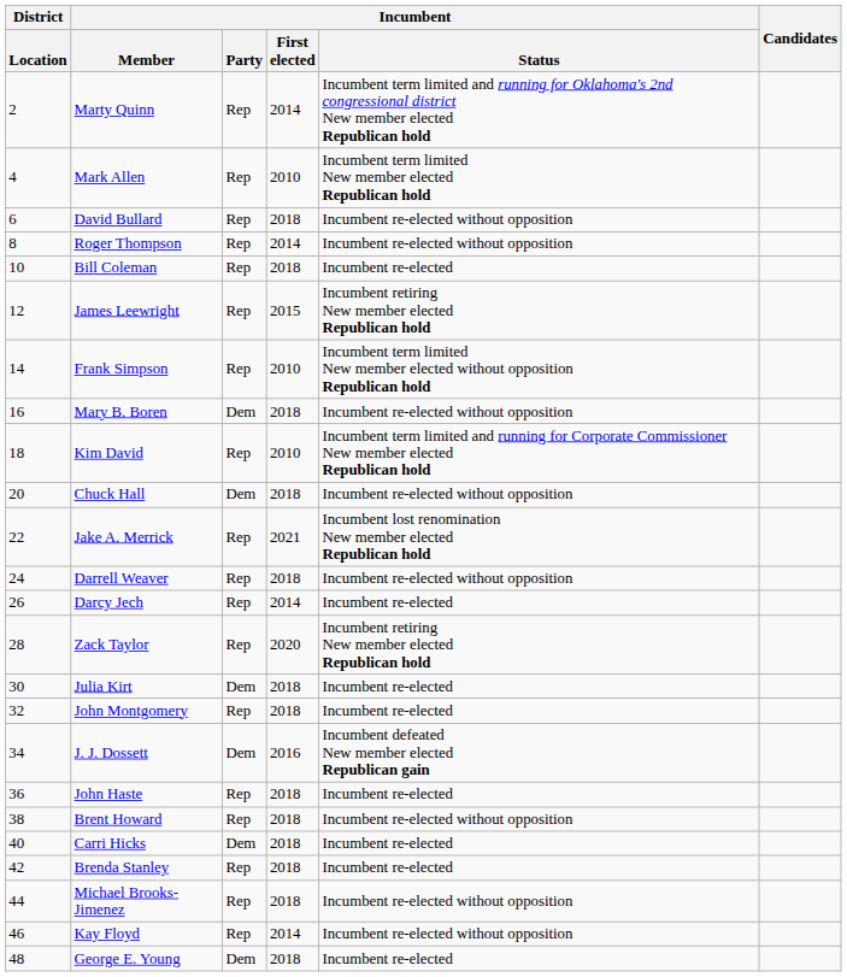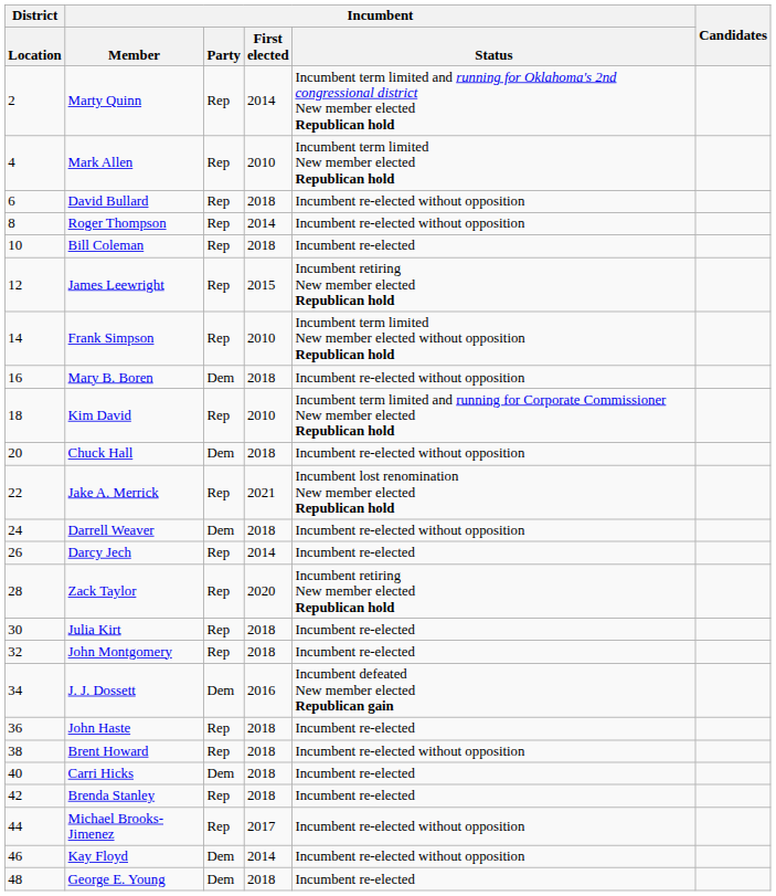 <table class="wikitable sortable">
 <tr>
 <th colspan=1>District</th>
 <th colspan=4>Incumbent</th>
 <th rowspan=2 class="unsortable">Candidates</th>
 </tr>
 <tr valign=bottom>
 <th>Location</th>
 <th>Member</th>
 <th>Party</th>
 <th>First<br>elected</th>
 <th>Status</th>
 </tr>
 <tr>
 <td>2</td>
 <td><a href='#'>Marty Quinn</a></td>
 <td>Rep</td>
 <td>2014</td>
 <td>Incumbent term limited and <em><a href='#'>running for Oklahoma's 2nd congressional district</a></em><br> New member elected<br><strong>Republican hold</strong></td>
 <td nowrap></td>
 </tr>
 <tr>
 <td>4</td>
 <td><a href='#'>Mark Allen</a></td>
 <td>Rep</td>
 <td>2010</td>
 <td>Incumbent term limited<br> New member elected<br><strong>Republican hold</strong></td>
 <td nowrap></td>
 </tr>
 <tr>
 <td>6</td>
 <td><a href='#'>David Bullard</a></td>
 <td>Rep</td>
 <td>2018</td>
 <td>Incumbent re-elected without opposition</td>
 <td nowrap></td>
 </tr>
 <tr>
 <td>8</td>
 <td><a href='#'>Roger Thompson</a></td>
 <td>Rep</td>
 <td>2014</td>
 <td>Incumbent re-elected without opposition</td>
 <td nowrap></td>
 </tr>
 <tr>
 <td>10</td>
 <td><a href='#'>Bill Coleman</a></td>
 <td>Rep</td>
 <td>2018</td>
 <td>Incumbent re-elected</td>
 <td nowrap></td>
 </tr>
 <tr>
 <td>12</td>
 <td><a href='#'>James Leewright</a></td>
 <td>Rep</td>
 <td>2015</td>
 <td>Incumbent retiring<br> New member elected<br><strong>Republican hold</strong></td>
 <td nowrap></td>
 </tr>
 <tr>
 <td>14</td>
 <td><a href='#'>Frank Simpson</a></td>
 <td>Rep</td>
 <td>2010</td>
 <td>Incumbent term limited<br>New member elected without opposition<br><strong>Republican hold</strong></td>
 <td nowrap></td>
 </tr>
 <tr>
 <td>16</td>
 <td><a href='#'>Mary B. Boren</a></td>
 <td>Dem</td>
 <td>2018</td>
 <td>Incumbent re-elected without opposition</td>
 <td nowrap></td>
 </tr>
 <tr>
 <td>18</td>
 <td><a href='#'>Kim David</a></td>
 <td>Rep</td>
 <td>2010</td>
 <td>Incumbent term limited and <a href='#'>running for Corporate Commissioner</a> <br> New member elected <br><strong>Republican hold</strong></td>
 <td nowrap></td>
 </tr>
 <tr>
 <td>20</td>
 <td><a href='#'>Chuck Hall</a></td>
 <td>Dem</td>
 <td>2018</td>
 <td>Incumbent re-elected without opposition</td>
 <td nowrap></td>
 </tr>
 <tr>
 <td>22</td>
 <td><a href='#'>Jake A. Merrick</a></td>
 <td>Rep</td>
 <td>2021</td>
 <td>Incumbent lost renomination<br>New member elected<br><strong>Republican hold</strong></td>
 <td nowrap></td>
 </tr>
 <tr>
 <td>24</td>
 <td><a href='#'>Darrell Weaver</a></td>
-<td>Rep</td>
+<td>Dem</td>
 <td>2018</td>
 <td>Incumbent re-elected without opposition</td>
 <td nowrap></td>
 </tr>
 <tr>
 <td>26</td>
 <td><a href='#'>Darcy Jech</a></td>
 <td>Rep</td>
 <td>2014</td>
 <td>Incumbent re-elected</td>
 <td nowrap></td>
 </tr>
 <tr>
 <td>28</td>
 <td><a href='#'>Zack Taylor</a></td>
 <td>Rep</td>
 <td>2020</td>
 <td>Incumbent retiring<br>New member elected<br><strong>Republican hold</strong></td>
 <td nowrap></td>
 </tr>
 <tr>
 <td>30</td>
 <td><a href='#'>Julia Kirt</a></td>
-<td>Dem</td>
+<td>Rep</td>
 <td>2018</td>
 <td>Incumbent re-elected</td>
 <td nowrap></td>
 </tr>
 <tr>
 <td>32</td>
 <td><a href='#'>John Montgomery</a></td>
 <td>Rep</td>
 <td>2018</td>
 <td>Incumbent re-elected</td>
 <td nowrap></td>
 </tr>
 <tr>
 <td>34</td>
 <td><a href='#'>J. J. Dossett</a></td>
 <td>Dem</td>
 <td>2016</td>
 <td>Incumbent defeated<br>New member elected<br><strong>Republican gain</strong></td>
 <td nowrap></td>
 </tr>
 <tr>
 <td>36</td>
 <td><a href='#'>John Haste</a></td>
 <td>Rep</td>
 <td>2018</td>
 <td>Incumbent re-elected</td>
 <td nowrap></td>
 </tr>
 <tr>
 <td>38</td>
 <td><a href='#'>Brent Howard</a></td>
 <td>Rep</td>
 <td>2018</td>
 <td>Incumbent re-elected without opposition</td>
 <td nowrap></td>
 </tr>
 <tr>
 <td>40</td>
 <td><a href='#'>Carri Hicks</a></td>
 <td>Dem</td>
 <td>2018</td>
 <td>Incumbent re-elected</td>
 <td nowrap></td>
 </tr>
 <tr>
 <td>42</td>
 <td><a href='#'>Brenda Stanley</a></td>
 <td>Rep</td>
 <td>2018</td>
 <td>Incumbent re-elected</td>
 <td nowrap></td>
 </tr>
 <tr>
 <td>44</td>
 <td><a href='#'>Michael Brooks-Jimenez</a></td>
 <td>Rep</td>
-<td>2018</td>
+<td>2017</td>
 <td>Incumbent re-elected without opposition</td>
 <td nowrap></td>
 </tr>
 <tr>
 <td>46</td>
 <td><a href='#'>Kay Floyd</a></td>
-<td>Rep</td>
+<td>Dem</td>
 <td>2014</td>
 <td>Incumbent re-elected without opposition</td>
 <td nowrap></td>
 </tr>
 <tr>
 <td>48</td>
 <td><a href='#'>George E. Young</a></td>
 <td>Dem</td>
 <td>2018</td>
 <td>Incumbent re-elected</td>
 <td nowrap></td>
 </tr>
 </table>
